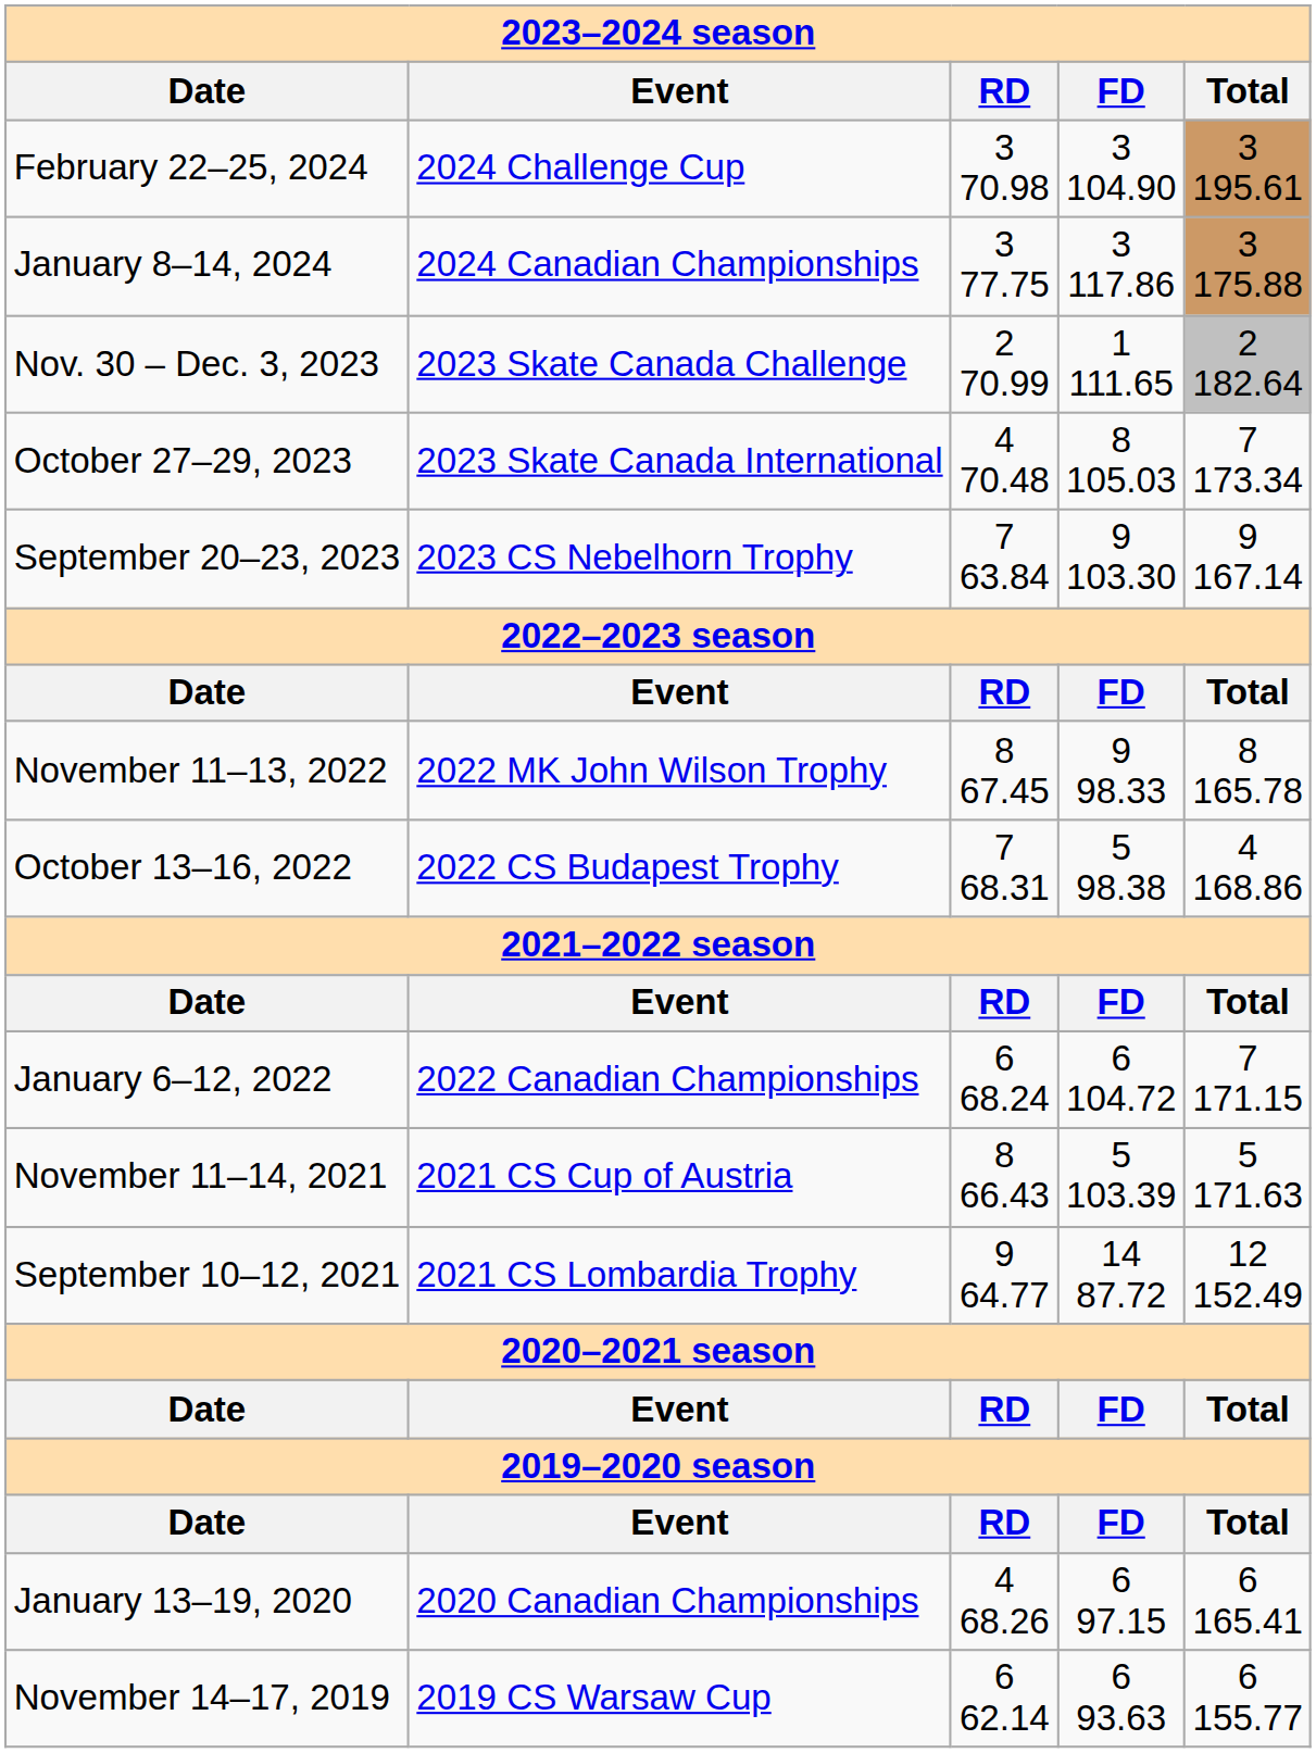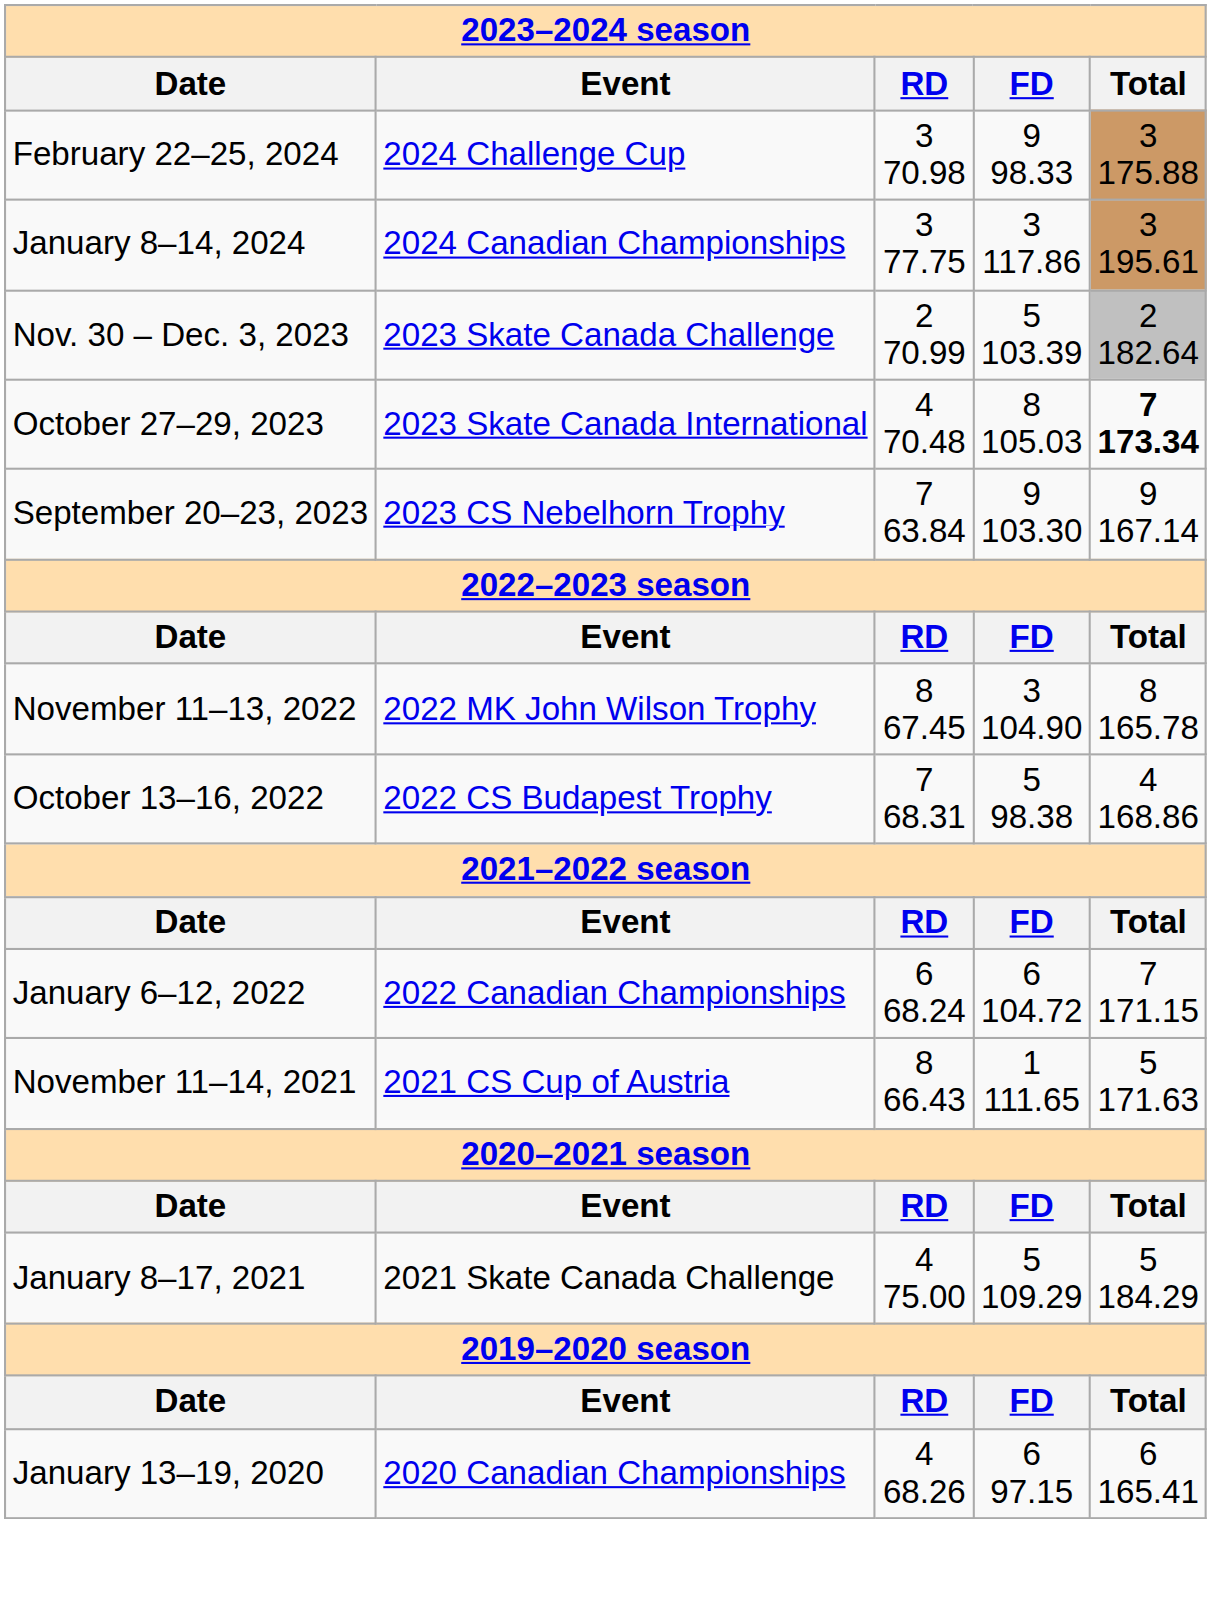 <table class="wikitable">
 <tr>
 <td style="background-color: #ffdead; " colspan=5 align=center><a href='#'><strong>2023–2024 season</strong></a></td>
 </tr>
 <tr>
 <th>Date</th>
 <th>Event</th>
 <th><a href='#'>RD</a></th>
 <th><a href='#'>FD</a></th>
 <th>Total</th>
 </tr>
 <tr>
 <td>February 22–25, 2024</td>
 <td><a href='#'> 2024 Challenge Cup</a></td>
 <td align=center>3 <br> 70.98</td>
-<td align=center>3 <br> 104.90</td>
-<td align=center bgcolor=cc9966>3 <br> 195.61</td>
+<td align=center>9 <br> 98.33</td>
+<td align=center bgcolor=cc9966>3 <br> 175.88</td>
 </tr>
 <tr>
 <td>January 8–14, 2024</td>
 <td><a href='#'>2024 Canadian Championships</a></td>
 <td align=center>3 <br> 77.75</td>
 <td align=center>3 <br> 117.86</td>
-<td align=center bgcolor=cc9966>3 <br> 175.88</td>
+<td align=center bgcolor=cc9966>3 <br> 195.61</td>
 </tr>
 <tr>
 <td>Nov. 30 – Dec. 3, 2023</td>
 <td><a href='#'>2023 Skate Canada Challenge</a></td>
 <td align=center>2 <br> 70.99</td>
-<td align=center>1 <br> 111.65</td>
+<td align=center>5 <br> 103.39</td>
 <td align=center bgcolor=silver>2 <br> 182.64</td>
 </tr>
 <tr>
 <td>October 27–29, 2023</td>
 <td><a href='#'>2023 Skate Canada International</a></td>
 <td align=center>4 <br> 70.48</td>
 <td align=center>8 <br> 105.03</td>
-<td align=center>7 <br> 173.34</td>
+<td align=center><strong>7 <br> 173.34</strong></td>
 </tr>
 <tr>
 <td>September 20–23, 2023</td>
 <td><a href='#'>2023 CS Nebelhorn Trophy</a></td>
 <td align=center>7 <br> 63.84</td>
 <td align=center>9 <br> 103.30</td>
 <td align=center>9 <br> 167.14</td>
 </tr>
 <tr>
 <td style="background-color: #ffdead; " colspan=5 align=center><a href='#'><strong>2022–2023 season</strong></a></td>
 </tr>
 <tr>
 <th>Date</th>
 <th>Event</th>
 <th><a href='#'>RD</a></th>
 <th><a href='#'>FD</a></th>
 <th>Total</th>
 </tr>
 <tr>
 <td>November 11–13, 2022</td>
 <td><a href='#'>2022 MK John Wilson Trophy</a></td>
 <td align=center>8 <br> 67.45</td>
-<td align=center>9 <br> 98.33</td>
+<td align=center>3 <br> 104.90</td>
 <td align=center>8 <br> 165.78</td>
 </tr>
 <tr>
 <td>October 13–16, 2022</td>
 <td><a href='#'>2022 CS Budapest Trophy</a></td>
 <td align=center>7 <br> 68.31</td>
 <td align=center>5 <br> 98.38</td>
 <td align=center>4 <br> 168.86</td>
 </tr>
 <tr>
 <td style="background-color: #ffdead; " colspan=5 align=center><a href='#'><strong>2021–2022 season</strong></a></td>
 </tr>
 <tr>
 <th>Date</th>
 <th>Event</th>
 <th><a href='#'>RD</a></th>
 <th><a href='#'>FD</a></th>
 <th>Total</th>
 </tr>
 <tr>
 <td>January 6–12, 2022</td>
 <td><a href='#'>2022 Canadian Championships</a></td>
 <td align=center>6 <br> 68.24</td>
 <td align=center>6 <br> 104.72</td>
 <td align=center>7 <br> 171.15</td>
 </tr>
 <tr>
 <td>November 11–14, 2021</td>
 <td><a href='#'>2021 CS Cup of Austria</a></td>
 <td align=center>8 <br> 66.43</td>
-<td align=center>5 <br> 103.39</td>
+<td align=center>1 <br> 111.65</td>
 <td align=center>5 <br> 171.63</td>
-</tr>
-<tr>
-<td>September 10–12, 2021</td>
-<td><a href='#'>2021 CS Lombardia Trophy</a></td>
-<td align=center>9 <br> 64.77</td>
-<td align=center>14 <br> 87.72</td>
-<td align=center>12 <br> 152.49</td>
 </tr>
 <tr>
 <td style="background-color: #ffdead; " colspan=5 align=center><a href='#'><strong>2020–2021 season</strong></a></td>
 </tr>
 <tr>
 <th>Date</th>
 <th>Event</th>
 <th><a href='#'>RD</a></th>
 <th><a href='#'>FD</a></th>
 <th>Total</th>
+</tr>
+<tr>
+<td>January 8–17, 2021</td>
+<td>2021 Skate Canada Challenge</td>
+<td align=center>4 <br> 75.00</td>
+<td align=center>5 <br> 109.29</td>
+<td align=center>5 <br> 184.29</td>
 </tr>
 <tr>
 <th style="background-color: #ffdead;" colspan=5 align="center"><a href='#'><strong>2019–2020 season</strong></a></th>
 </tr>
 <tr>
 <th>Date</th>
 <th>Event</th>
 <th><a href='#'>RD</a></th>
 <th><a href='#'>FD</a></th>
 <th>Total</th>
 </tr>
 <tr>
 <td>January 13–19, 2020</td>
 <td><a href='#'>2020 Canadian Championships</a></td>
 <td align=center>4 <br> 68.26</td>
 <td align=center>6 <br> 97.15</td>
 <td align=center>6 <br> 165.41</td>
 </tr>
-<tr>
-<td>November 14–17, 2019</td>
-<td><a href='#'>2019 CS Warsaw Cup</a></td>
-<td align=center>6 <br> 62.14</td>
-<td align=center>6 <br> 93.63</td>
-<td align=center>6 <br> 155.77</td>
-</tr>
 </table>
